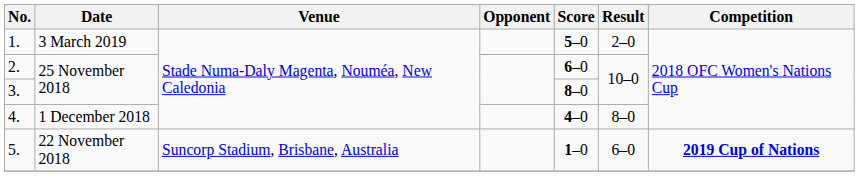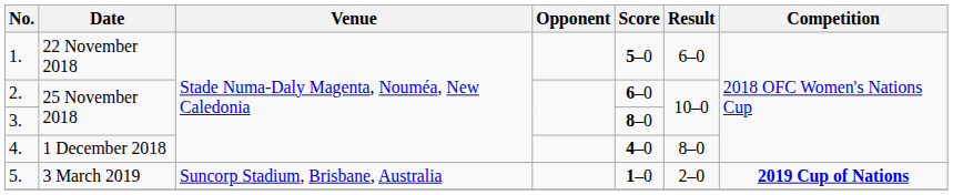 <table class="wikitable">
 <tr>
 <th>No.</th>
 <th>Date</th>
 <th>Venue</th>
 <th>Opponent</th>
 <th>Score</th>
 <th>Result</th>
 <th>Competition</th>
 </tr>
 <tr>
 <td>1.</td>
-<td>3 March 2019</td>
+<td>22 November 2018</td>
 <td rowspan=4><a href='#'>Stade Numa-Daly Magenta</a>, <a href='#'>Nouméa</a>, <a href='#'>New Caledonia</a></td>
 <td></td>
 <td align=center><strong>5</strong>–0</td>
-<td align=center>2–0</td>
+<td align=center>6–0</td>
 <td rowspan=4><a href='#'>2018 OFC Women's Nations Cup</a></td>
 </tr>
 <tr>
 <td>2.</td>
 <td rowspan=2>25 November 2018</td>
 <td rowspan=2></td>
 <td align=center><strong>6</strong>–0</td>
 <td rowspan=2 align=center>10–0</td>
 </tr>
 <tr>
 <td>3.</td>
 <td align=center><strong>8</strong>–0</td>
 </tr>
 <tr>
 <td>4.</td>
 <td>1 December 2018</td>
 <td></td>
 <td align=center><strong>4</strong>–0</td>
 <td align=center>8–0</td>
 </tr>
 <tr>
 <td>5.</td>
-<td>22 November 2018</td>
+<td>3 March 2019</td>
 <td><a href='#'>Suncorp Stadium</a>, <a href='#'>Brisbane</a>, <a href='#'>Australia</a></td>
 <td></td>
 <td align=center><strong>1</strong>–0</td>
-<td align=center>6–0</td>
+<td align=center>2–0</td>
 <td align=center><strong><a href='#'>2019 Cup of Nations</a></strong></td>
 </tr>
 <tr>
 </tr>
 </table>
